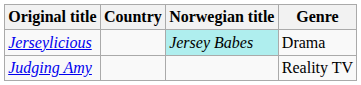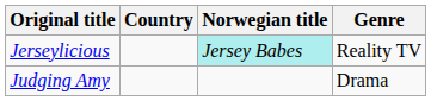 <table class="wikitable">
 <tr>
 <th>Original title</th>
 <th>Country</th>
 <th>Norwegian title</th>
 <th>Genre</th>
 </tr>
 <tr>
 <td><em><a href='#'>Jerseylicious</a></em></td>
 <td></td>
 <td style="background: paleturquoise;"><em>Jersey Babes</em></td>
-<td>Drama</td>
+<td>Reality TV</td>
 </tr>
 <tr>
 <td><em><a href='#'>Judging Amy</a></em></td>
 <td></td>
 <td></td>
-<td>Reality TV</td>
+<td>Drama</td>
 </tr>
 </table>
